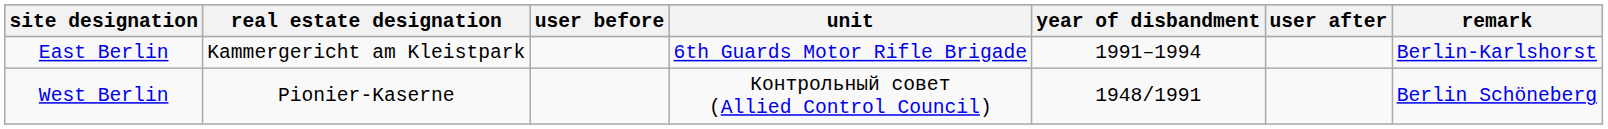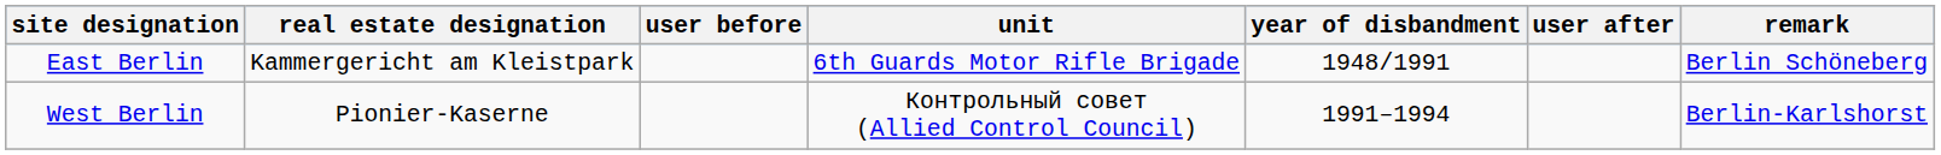 <table class="wikitable " style="text-align:center">
 <tr bgcolor=#80C0FF>
 <th>site designation</th>
 <th>real estate designation</th>
 <th>user before</th>
 <th>unit</th>
 <th>year of disbandment</th>
 <th>user after</th>
 <th>remark</th>
 </tr>
 <tr>
 <td><a href='#'>East Berlin</a></td>
 <td>Kammergericht am Kleistpark</td>
 <td></td>
 <td><a href='#'>6th Guards Motor Rifle Brigade</a></td>
-<td>1991–1994</td>
+<td>1948/1991</td>
 <td></td>
-<td><a href='#'>Berlin-Karlshorst</a></td>
+<td><a href='#'>Berlin Schöneberg</a></td>
 </tr>
 <tr>
 <td><a href='#'>West Berlin</a></td>
 <td>Pionier-Kaserne</td>
 <td></td>
 <td>Контрольный совет<br>(<a href='#'>Allied Control Council</a>)</td>
-<td>1948/1991</td>
+<td>1991–1994</td>
 <td></td>
-<td><a href='#'>Berlin Schöneberg</a></td>
+<td><a href='#'>Berlin-Karlshorst</a></td>
 </tr>
 </table>
